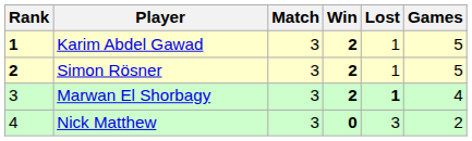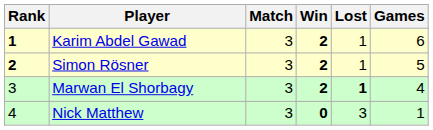 <table class="wikitable">
 <tr>
 <th width=20>Rank</th>
 <th width=200>Player</th>
 <th width=20>Match</th>
 <th width=20>Win</th>
 <th width=20>Lost</th>
 <th width=20>Games</th>
 </tr>
 <tr style="text-align:right; background:#ffc;">
 <td align="left"><strong>1</strong></td>
 <td style="text-align:left;"> <a href='#'>Karim Abdel Gawad</a></td>
 <td>3</td>
 <td><strong>2</strong></td>
 <td>1</td>
-<td>5</td>
+<td>6</td>
 </tr>
 <tr style="text-align:right; background:#ffc;">
 <td align="left"><strong>2</strong></td>
 <td style="text-align:left;"> <a href='#'>Simon Rösner</a></td>
 <td>3</td>
 <td><strong>2</strong></td>
 <td>1</td>
 <td>5</td>
 </tr>
 <tr style="text-align:right; background:#cfc;">
 <td align="left">3</td>
 <td style="text-align:left;"> <a href='#'>Marwan El Shorbagy</a></td>
 <td>3</td>
 <td><strong>2</strong></td>
 <td><strong>1</strong></td>
 <td>4</td>
 </tr>
 <tr style="text-align:right; background:#cfc;">
 <td align="left">4</td>
 <td style="text-align:left;"> <a href='#'>Nick Matthew</a></td>
 <td>3</td>
 <td><strong>0</strong></td>
 <td>3</td>
-<td>2</td>
+<td>1</td>
 </tr>
 </table>
